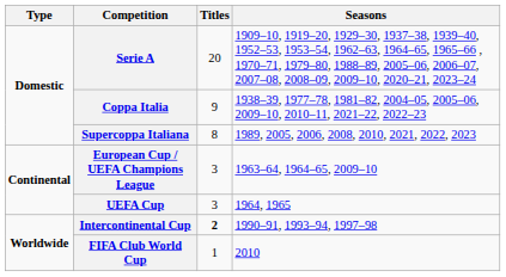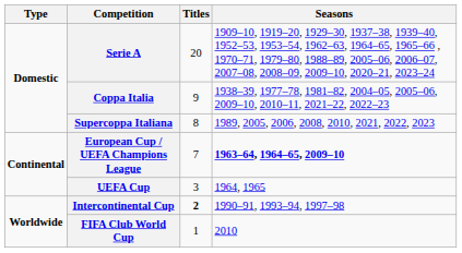 <table class="wikitable plainrowheaders" style="font-size:95%; text-align:center;">
 <tr>
 <th scope=col>Type</th>
 <th scope=col>Competition</th>
 <th scope=col>Titles</th>
 <th scope=col>Seasons</th>
 </tr>
 <tr>
 <td rowspan="3"><strong>Domestic</strong></td>
 <th scope=col><a href='#'>Serie A</a></th>
 <td align="center">20</td>
 <td align="left"><a href='#'>1909–10</a>, <a href='#'>1919–20</a>, <a href='#'>1929–30</a>, <a href='#'>1937–38</a>, <a href='#'>1939–40</a>, <a href='#'>1952–53</a>, <a href='#'>1953–54</a>, <a href='#'>1962–63</a>, <a href='#'>1964–65</a>, <a href='#'>1965–66</a> , <a href='#'>1970–71</a>, <a href='#'>1979–80</a>, <a href='#'>1988–89</a>, <a href='#'>2005–06</a>, <a href='#'>2006–07</a>, <a href='#'>2007–08</a>, <a href='#'>2008–09</a>, <a href='#'>2009–10</a>, <a href='#'>2020–21</a>, <a href='#'>2023–24</a> </td>
 </tr>
 <tr>
 <th scope=col><a href='#'>Coppa Italia</a></th>
 <td align="center">9</td>
 <td align="left"><a href='#'>1938–39</a>, <a href='#'>1977–78</a>, <a href='#'>1981–82</a>, <a href='#'>2004–05</a>, <a href='#'>2005–06</a>, <a href='#'>2009–10</a>, <a href='#'>2010–11</a>, <a href='#'>2021–22</a>, <a href='#'>2022–23</a></td>
 </tr>
 <tr>
 <th scope=col><a href='#'>Supercoppa Italiana</a></th>
 <td align="center">8</td>
 <td align="left"><a href='#'>1989</a>, <a href='#'>2005</a>, <a href='#'>2006</a>, <a href='#'>2008</a>, <a href='#'>2010</a>, <a href='#'>2021</a>, <a href='#'>2022</a>, <a href='#'>2023</a></td>
 </tr>
 <tr>
 <td rowspan="2"><strong>Continental</strong></td>
 <th scope=col><a href='#'>European Cup / UEFA Champions League</a></th>
-<td align="center">3</td>
-<td align="left"><a href='#'>1963–64</a>, <a href='#'>1964–65</a>, <a href='#'>2009–10</a></td>
+<td align="center">7</td>
+<td align="left"><strong><a href='#'>1963–64</a>, <a href='#'>1964–65</a>, <a href='#'>2009–10</a></strong></td>
 </tr>
 <tr>
 <th scope=col><a href='#'>UEFA Cup</a></th>
 <td align="center">3</td>
 <td align="left"><a href='#'>1964</a>, <a href='#'>1965</a></td>
 </tr>
 <tr>
 <td rowspan="2"><strong>Worldwide</strong></td>
 <th scope=col><a href='#'>Intercontinental Cup</a></th>
 <td align="center"><strong>2</strong></td>
 <td align="left"><a href='#'>1990–91</a>, <a href='#'>1993–94</a>, <a href='#'>1997–98</a></td>
 </tr>
 <tr>
 <th scope=col><a href='#'>FIFA Club World Cup</a></th>
 <td align="center">1</td>
 <td align="left"><a href='#'>2010</a></td>
 </tr>
 </table>
